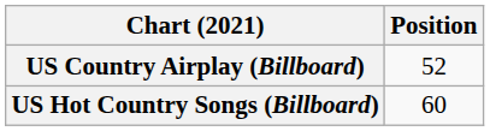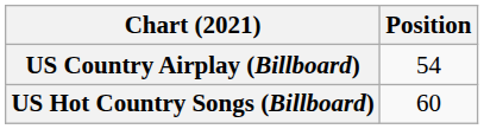 <table class="wikitable sortable plainrowheaders" style="text-align:center">
 <tr>
 <th scope="col">Chart (2021)</th>
 <th scope="col">Position</th>
 </tr>
 <tr>
 <th scope="row">US Country Airplay (<em>Billboard</em>)</th>
-<td>52</td>
+<td>54</td>
 </tr>
 <tr>
 <th scope="row">US Hot Country Songs (<em>Billboard</em>)</th>
 <td>60</td>
 </tr>
 </table>
